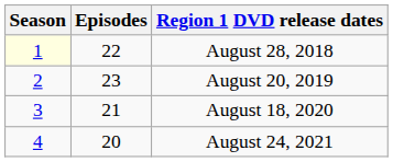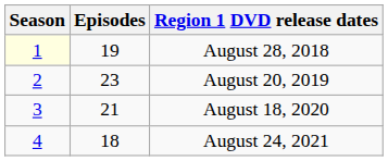 <table class="wikitable plainrowheaders" style="text-align: center;">
 <tr>
 <th scope="col" rowspan="1">Season</th>
 <th scope="col" rowspan="1">Episodes</th>
 <th scope="col" colspan="1"><a href='#'>Region 1</a> <a href='#'>DVD</a> release dates</th>
 </tr>
 <tr>
 <td scope="row" style="background: lightyellow;"><a href='#'>1</a></td>
-<td>22</td>
+<td>19</td>
 <td>August 28, 2018</td>
 </tr>
 <tr>
 <td scope="row"><a href='#'>2</a></td>
 <td>23</td>
 <td>August 20, 2019</td>
 </tr>
 <tr>
 <td scope="row"><a href='#'>3</a></td>
 <td>21</td>
 <td>August 18, 2020</td>
 </tr>
 <tr>
 <td scope="row"><a href='#'>4</a></td>
-<td>20</td>
+<td>18</td>
 <td>August 24, 2021</td>
 </tr>
 </table>
